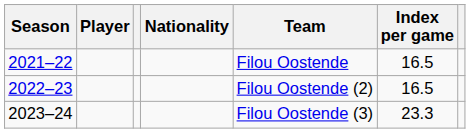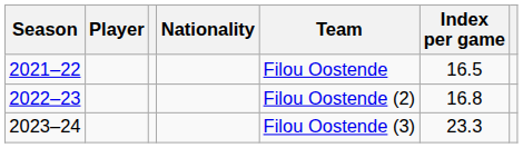 <table class="wikitable plainrowheaders sortable" summary="Year (sortable), Player (sortable), Position (sortable), Nationality (sortable) and Team (sortable)">
 <tr>
 <th scope="col">Season</th>
 <th scope="col">Player</th>
 <th scope="col"></th>
 <th scope="col">Nationality</th>
 <th scope="col">Team</th>
 <th scope="col">Index<br>per game</th>
 <th scope="col"></th>
 </tr>
 <tr>
 <td align=center><a href='#'>2021–22</a></td>
 <td></td>
 <td align=center></td>
 <td></td>
 <td><a href='#'>Filou Oostende</a></td>
 <td align=center>16.5</td>
 <td align=center></td>
 </tr>
 <tr>
 <td align=center><a href='#'>2022–23</a></td>
 <td></td>
 <td align=center></td>
 <td></td>
 <td><a href='#'>Filou Oostende</a> (2)</td>
-<td align=center>16.5</td>
+<td align=center>16.8</td>
 <td align=center></td>
 </tr>
 <tr>
 <td align=center>2023–24</td>
 <td></td>
 <td align=center></td>
 <td></td>
 <td><a href='#'>Filou Oostende</a> (3)</td>
 <td align=center>23.3</td>
 <td align=center></td>
 </tr>
 </table>
